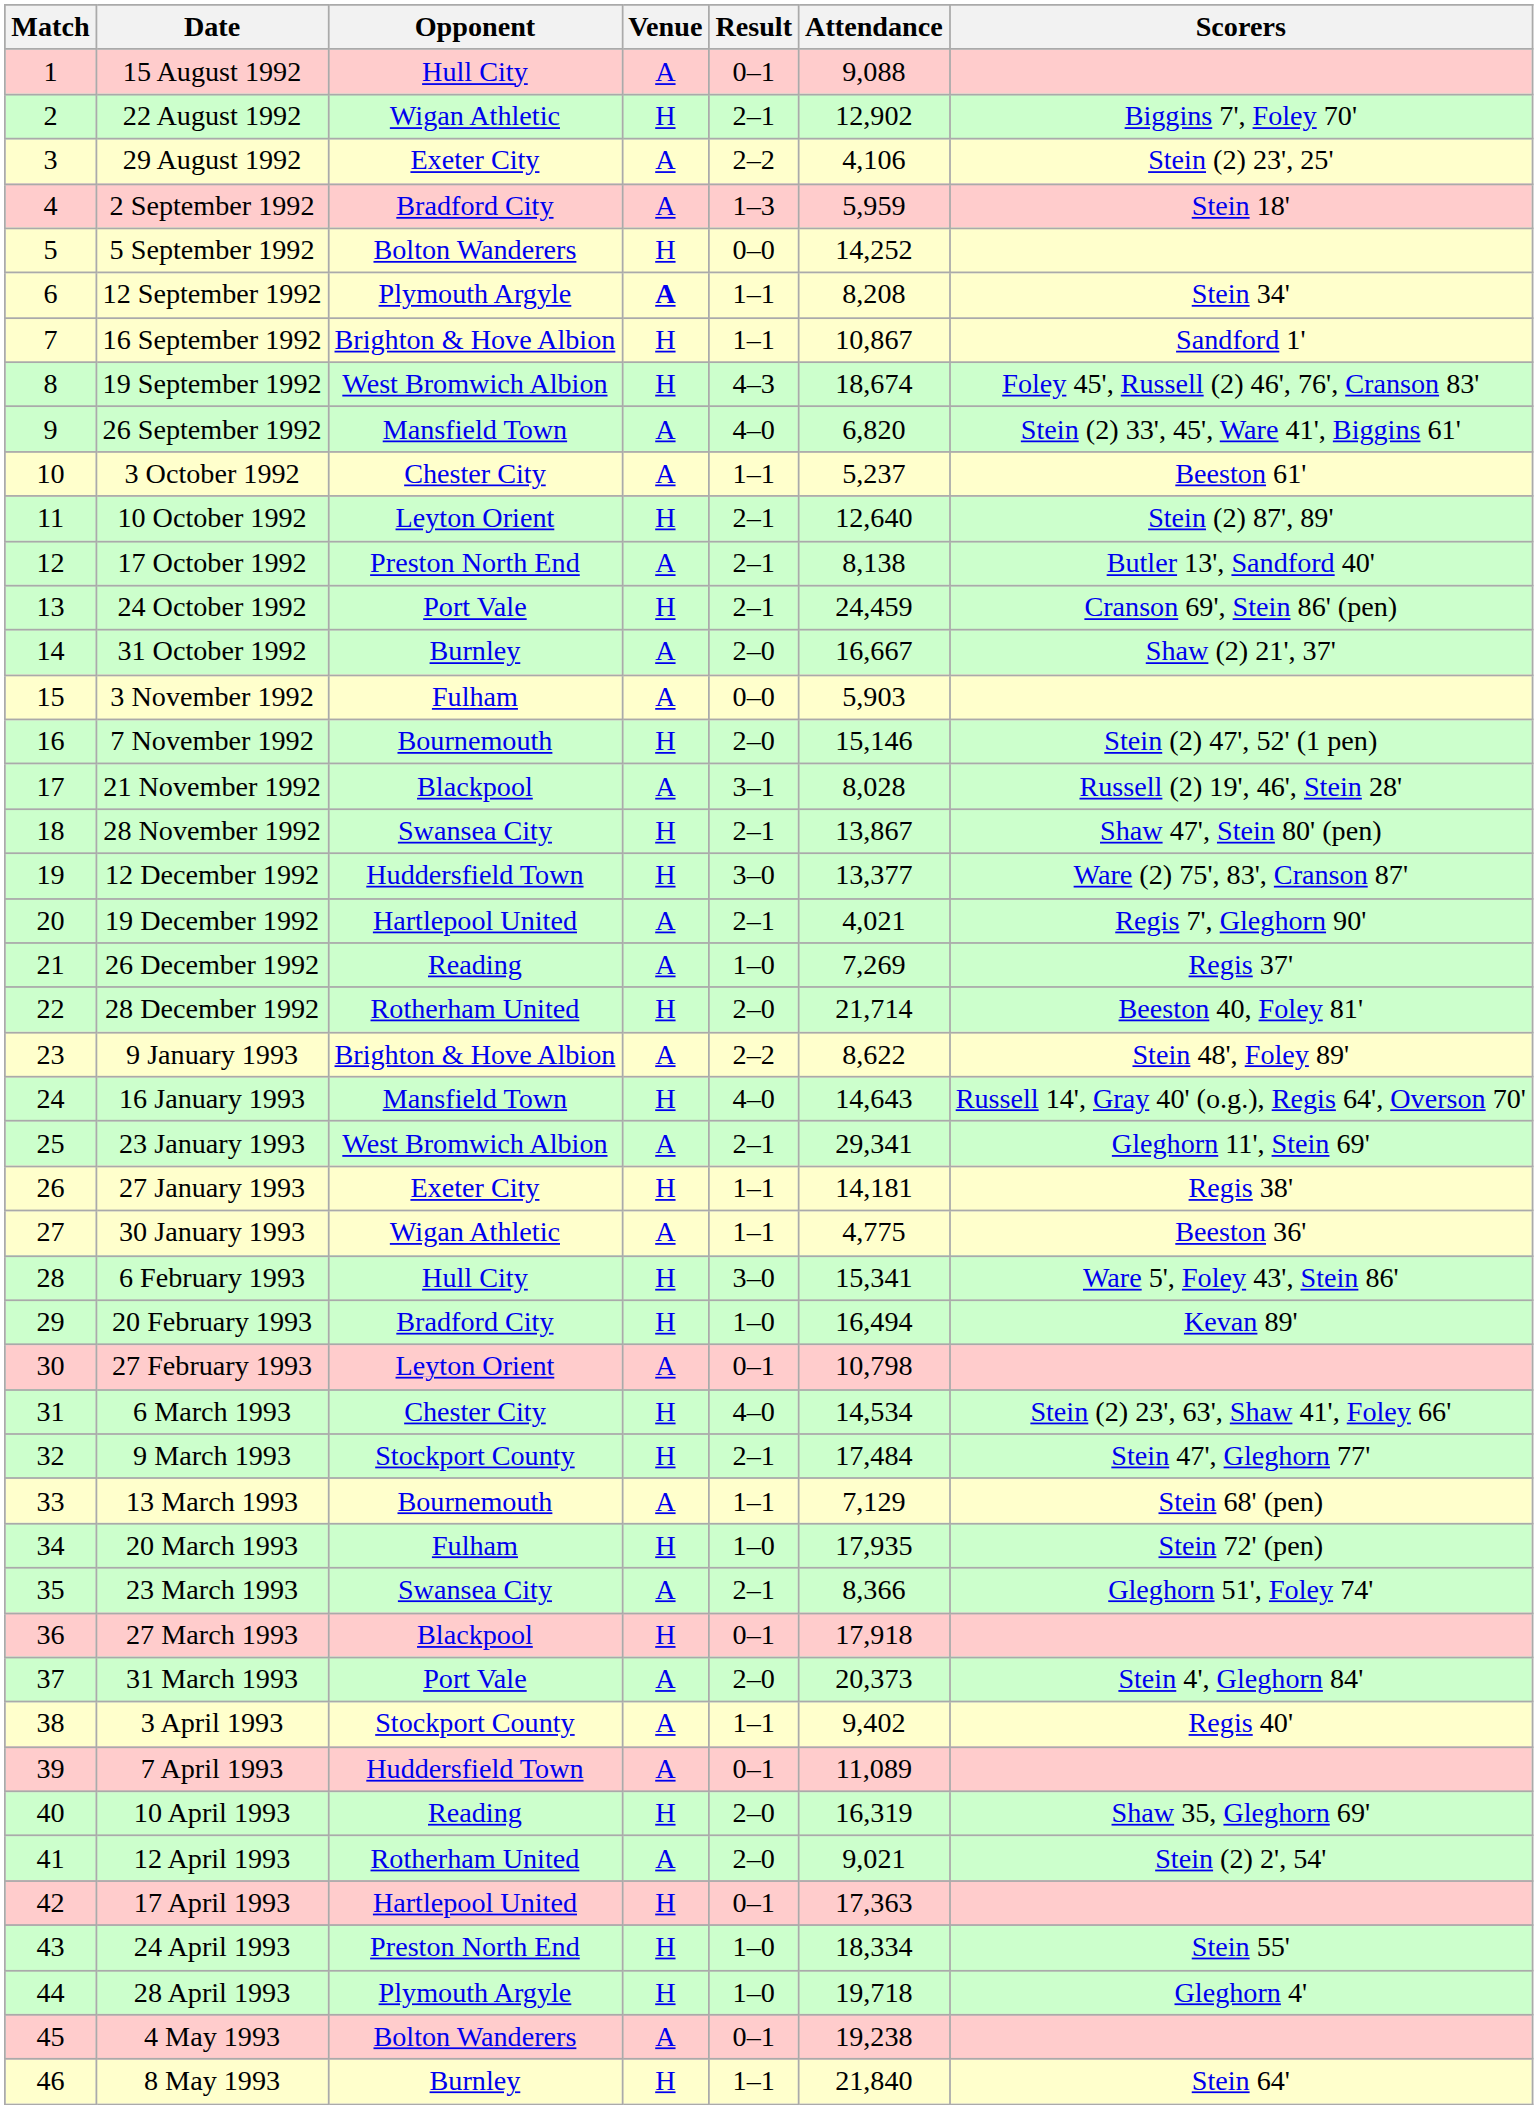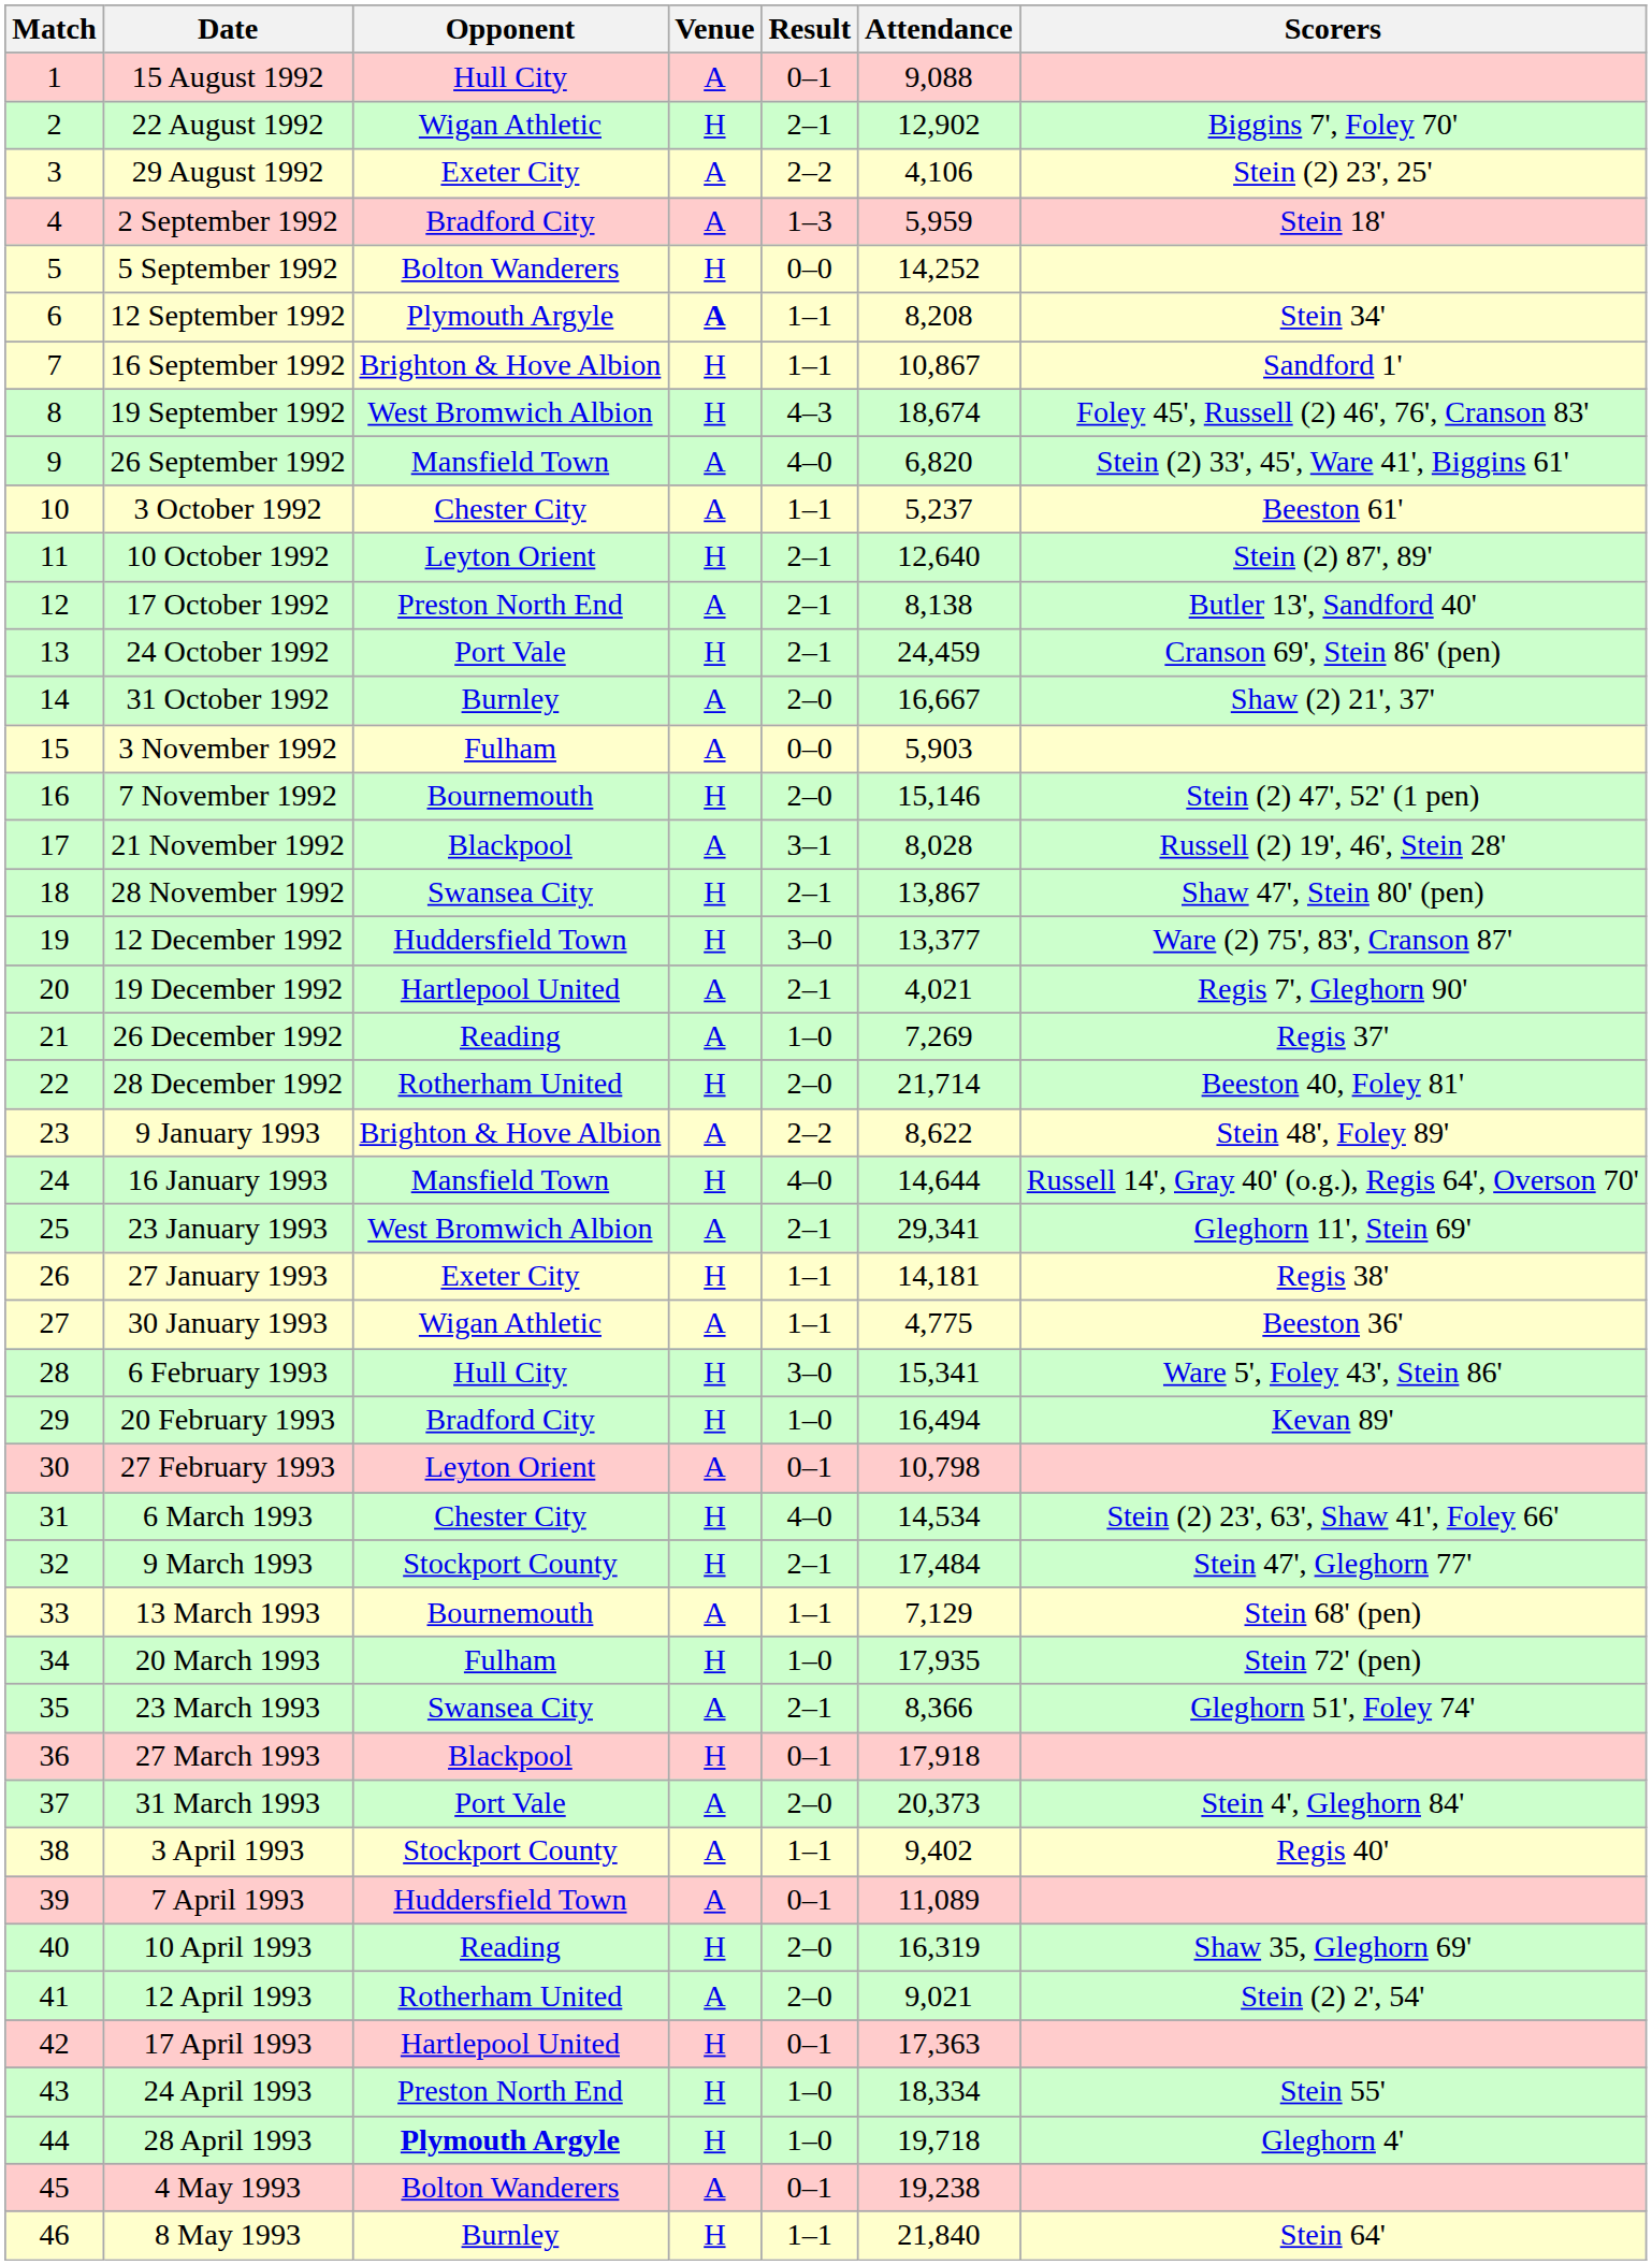 <table class="wikitable" style="font-size:100%; text-align:center">
 <tr>
 <th>Match</th>
 <th>Date</th>
 <th>Opponent</th>
 <th>Venue</th>
 <th>Result</th>
 <th>Attendance</th>
 <th>Scorers</th>
 </tr>
 <tr style="background-color: #FFCCCC;">
 <td>1</td>
 <td>15 August 1992</td>
 <td><a href='#'>Hull City</a></td>
 <td><a href='#'>A</a></td>
 <td>0–1</td>
 <td>9,088</td>
 <td></td>
 </tr>
 <tr style="background-color: #CCFFCC;">
 <td>2</td>
 <td>22 August 1992</td>
 <td><a href='#'>Wigan Athletic</a></td>
 <td><a href='#'>H</a></td>
 <td>2–1</td>
 <td>12,902</td>
 <td><a href='#'>Biggins</a> 7', <a href='#'>Foley</a> 70'</td>
 </tr>
 <tr style="background-color: #FFFFCC;">
 <td>3</td>
 <td>29 August 1992</td>
 <td><a href='#'>Exeter City</a></td>
 <td><a href='#'>A</a></td>
 <td>2–2</td>
 <td>4,106</td>
 <td><a href='#'>Stein</a> (2) 23', 25'</td>
 </tr>
 <tr style="background-color: #FFCCCC;">
 <td>4</td>
 <td>2 September 1992</td>
 <td><a href='#'>Bradford City</a></td>
 <td><a href='#'>A</a></td>
 <td>1–3</td>
 <td>5,959</td>
 <td><a href='#'>Stein</a> 18'</td>
 </tr>
 <tr style="background-color: #FFFFCC;">
 <td>5</td>
 <td>5 September 1992</td>
 <td><a href='#'>Bolton Wanderers</a></td>
 <td><a href='#'>H</a></td>
 <td>0–0</td>
 <td>14,252</td>
 <td></td>
 </tr>
 <tr style="background-color: #FFFFCC;">
 <td>6</td>
 <td>12 September 1992</td>
 <td><a href='#'>Plymouth Argyle</a></td>
 <td><strong><a href='#'>A</a></strong></td>
 <td>1–1</td>
 <td>8,208</td>
 <td><a href='#'>Stein</a> 34'</td>
 </tr>
 <tr style="background-color: #FFFFCC;">
 <td>7</td>
 <td>16 September 1992</td>
 <td><a href='#'>Brighton & Hove Albion</a></td>
 <td><a href='#'>H</a></td>
 <td>1–1</td>
 <td>10,867</td>
 <td><a href='#'>Sandford</a> 1'</td>
 </tr>
 <tr style="background-color: #CCFFCC;">
 <td>8</td>
 <td>19 September 1992</td>
 <td><a href='#'>West Bromwich Albion</a></td>
 <td><a href='#'>H</a></td>
 <td>4–3</td>
 <td>18,674</td>
 <td><a href='#'>Foley</a> 45', <a href='#'>Russell</a> (2) 46', 76', <a href='#'>Cranson</a> 83'</td>
 </tr>
 <tr style="background-color: #CCFFCC;">
 <td>9</td>
 <td>26 September 1992</td>
 <td><a href='#'>Mansfield Town</a></td>
 <td><a href='#'>A</a></td>
 <td>4–0</td>
 <td>6,820</td>
 <td><a href='#'>Stein</a> (2) 33', 45', <a href='#'>Ware</a> 41', <a href='#'>Biggins</a> 61'</td>
 </tr>
 <tr style="background-color: #FFFFCC;">
 <td>10</td>
 <td>3 October 1992</td>
 <td><a href='#'>Chester City</a></td>
 <td><a href='#'>A</a></td>
 <td>1–1</td>
 <td>5,237</td>
 <td><a href='#'>Beeston</a> 61'</td>
 </tr>
 <tr style="background-color: #CCFFCC;">
 <td>11</td>
 <td>10 October 1992</td>
 <td><a href='#'>Leyton Orient</a></td>
 <td><a href='#'>H</a></td>
 <td>2–1</td>
 <td>12,640</td>
 <td><a href='#'>Stein</a> (2) 87', 89'</td>
 </tr>
 <tr style="background-color: #CCFFCC;">
 <td>12</td>
 <td>17 October 1992</td>
 <td><a href='#'>Preston North End</a></td>
 <td><a href='#'>A</a></td>
 <td>2–1</td>
 <td>8,138</td>
 <td><a href='#'>Butler</a> 13', <a href='#'>Sandford</a> 40'</td>
 </tr>
 <tr style="background-color: #CCFFCC;">
 <td>13</td>
 <td>24 October 1992</td>
 <td><a href='#'>Port Vale</a></td>
 <td><a href='#'>H</a></td>
 <td>2–1</td>
 <td>24,459</td>
 <td><a href='#'>Cranson</a> 69', <a href='#'>Stein</a> 86' (pen)</td>
 </tr>
 <tr style="background-color: #CCFFCC;">
 <td>14</td>
 <td>31 October 1992</td>
 <td><a href='#'>Burnley</a></td>
 <td><a href='#'>A</a></td>
 <td>2–0</td>
 <td>16,667</td>
 <td><a href='#'>Shaw</a> (2) 21', 37'</td>
 </tr>
 <tr style="background-color: #FFFFCC;">
 <td>15</td>
 <td>3 November 1992</td>
 <td><a href='#'>Fulham</a></td>
 <td><a href='#'>A</a></td>
 <td>0–0</td>
 <td>5,903</td>
 <td></td>
 </tr>
 <tr style="background-color: #CCFFCC;">
 <td>16</td>
 <td>7 November 1992</td>
 <td><a href='#'>Bournemouth</a></td>
 <td><a href='#'>H</a></td>
 <td>2–0</td>
 <td>15,146</td>
 <td><a href='#'>Stein</a> (2) 47', 52' (1 pen)</td>
 </tr>
 <tr style="background-color: #CCFFCC;">
 <td>17</td>
 <td>21 November 1992</td>
 <td><a href='#'>Blackpool</a></td>
 <td><a href='#'>A</a></td>
 <td>3–1</td>
 <td>8,028</td>
 <td><a href='#'>Russell</a> (2) 19', 46', <a href='#'>Stein</a> 28'</td>
 </tr>
 <tr style="background-color: #CCFFCC;">
 <td>18</td>
 <td>28 November 1992</td>
 <td><a href='#'>Swansea City</a></td>
 <td><a href='#'>H</a></td>
 <td>2–1</td>
 <td>13,867</td>
 <td><a href='#'>Shaw</a> 47', <a href='#'>Stein</a> 80' (pen)</td>
 </tr>
 <tr style="background-color: #CCFFCC;">
 <td>19</td>
 <td>12 December 1992</td>
 <td><a href='#'>Huddersfield Town</a></td>
 <td><a href='#'>H</a></td>
 <td>3–0</td>
 <td>13,377</td>
 <td><a href='#'>Ware</a> (2) 75', 83', <a href='#'>Cranson</a> 87'</td>
 </tr>
 <tr style="background-color: #CCFFCC;">
 <td>20</td>
 <td>19 December 1992</td>
 <td><a href='#'>Hartlepool United</a></td>
 <td><a href='#'>A</a></td>
 <td>2–1</td>
 <td>4,021</td>
 <td><a href='#'>Regis</a> 7', <a href='#'>Gleghorn</a> 90'</td>
 </tr>
 <tr style="background-color: #CCFFCC;">
 <td>21</td>
 <td>26 December 1992</td>
 <td><a href='#'>Reading</a></td>
 <td><a href='#'>A</a></td>
 <td>1–0</td>
 <td>7,269</td>
 <td><a href='#'>Regis</a> 37'</td>
 </tr>
 <tr style="background-color: #CCFFCC;">
 <td>22</td>
 <td>28 December 1992</td>
 <td><a href='#'>Rotherham United</a></td>
 <td><a href='#'>H</a></td>
 <td>2–0</td>
 <td>21,714</td>
 <td><a href='#'>Beeston</a> 40, <a href='#'>Foley</a> 81'</td>
 </tr>
 <tr style="background-color: #FFFFCC;">
 <td>23</td>
 <td>9 January 1993</td>
 <td><a href='#'>Brighton & Hove Albion</a></td>
 <td><a href='#'>A</a></td>
 <td>2–2</td>
 <td>8,622</td>
 <td><a href='#'>Stein</a> 48', <a href='#'>Foley</a> 89'</td>
 </tr>
 <tr style="background-color: #CCFFCC;">
 <td>24</td>
 <td>16 January 1993</td>
 <td><a href='#'>Mansfield Town</a></td>
 <td><a href='#'>H</a></td>
 <td>4–0</td>
-<td>14,643</td>
+<td>14,644</td>
 <td><a href='#'>Russell</a> 14', <a href='#'>Gray</a> 40' (o.g.), <a href='#'>Regis</a> 64', <a href='#'>Overson</a> 70'</td>
 </tr>
 <tr style="background-color: #CCFFCC;">
 <td>25</td>
 <td>23 January 1993</td>
 <td><a href='#'>West Bromwich Albion</a></td>
 <td><a href='#'>A</a></td>
 <td>2–1</td>
 <td>29,341</td>
 <td><a href='#'>Gleghorn</a> 11', <a href='#'>Stein</a> 69'</td>
 </tr>
 <tr style="background-color: #FFFFCC;">
 <td>26</td>
 <td>27 January 1993</td>
 <td><a href='#'>Exeter City</a></td>
 <td><a href='#'>H</a></td>
 <td>1–1</td>
 <td>14,181</td>
 <td><a href='#'>Regis</a> 38'</td>
 </tr>
 <tr style="background-color: #FFFFCC;">
 <td>27</td>
 <td>30 January 1993</td>
 <td><a href='#'>Wigan Athletic</a></td>
 <td><a href='#'>A</a></td>
 <td>1–1</td>
 <td>4,775</td>
 <td><a href='#'>Beeston</a> 36'</td>
 </tr>
 <tr style="background-color: #CCFFCC;">
 <td>28</td>
 <td>6 February 1993</td>
 <td><a href='#'>Hull City</a></td>
 <td><a href='#'>H</a></td>
 <td>3–0</td>
 <td>15,341</td>
 <td><a href='#'>Ware</a> 5', <a href='#'>Foley</a> 43', <a href='#'>Stein</a> 86'</td>
 </tr>
 <tr style="background-color: #CCFFCC;">
 <td>29</td>
 <td>20 February 1993</td>
 <td><a href='#'>Bradford City</a></td>
 <td><a href='#'>H</a></td>
 <td>1–0</td>
 <td>16,494</td>
 <td><a href='#'>Kevan</a> 89'</td>
 </tr>
 <tr style="background-color: #FFCCCC;">
 <td>30</td>
 <td>27 February 1993</td>
 <td><a href='#'>Leyton Orient</a></td>
 <td><a href='#'>A</a></td>
 <td>0–1</td>
 <td>10,798</td>
 <td></td>
 </tr>
 <tr style="background-color: #CCFFCC;">
 <td>31</td>
 <td>6 March 1993</td>
 <td><a href='#'>Chester City</a></td>
 <td><a href='#'>H</a></td>
 <td>4–0</td>
 <td>14,534</td>
 <td><a href='#'>Stein</a> (2) 23', 63', <a href='#'>Shaw</a> 41', <a href='#'>Foley</a> 66'</td>
 </tr>
 <tr style="background-color: #CCFFCC;">
 <td>32</td>
 <td>9 March 1993</td>
 <td><a href='#'>Stockport County</a></td>
 <td><a href='#'>H</a></td>
 <td>2–1</td>
 <td>17,484</td>
 <td><a href='#'>Stein</a> 47', <a href='#'>Gleghorn</a> 77'</td>
 </tr>
 <tr style="background-color: #FFFFCC;">
 <td>33</td>
 <td>13 March 1993</td>
 <td><a href='#'>Bournemouth</a></td>
 <td><a href='#'>A</a></td>
 <td>1–1</td>
 <td>7,129</td>
 <td><a href='#'>Stein</a> 68' (pen)</td>
 </tr>
 <tr style="background-color: #CCFFCC;">
 <td>34</td>
 <td>20 March 1993</td>
 <td><a href='#'>Fulham</a></td>
 <td><a href='#'>H</a></td>
 <td>1–0</td>
 <td>17,935</td>
 <td><a href='#'>Stein</a> 72' (pen)</td>
 </tr>
 <tr style="background-color: #CCFFCC;">
 <td>35</td>
 <td>23 March 1993</td>
 <td><a href='#'>Swansea City</a></td>
 <td><a href='#'>A</a></td>
 <td>2–1</td>
 <td>8,366</td>
 <td><a href='#'>Gleghorn</a> 51', <a href='#'>Foley</a> 74'</td>
 </tr>
 <tr style="background-color: #FFCCCC;">
 <td>36</td>
 <td>27 March 1993</td>
 <td><a href='#'>Blackpool</a></td>
 <td><a href='#'>H</a></td>
 <td>0–1</td>
 <td>17,918</td>
 <td></td>
 </tr>
 <tr style="background-color: #CCFFCC;">
 <td>37</td>
 <td>31 March 1993</td>
 <td><a href='#'>Port Vale</a></td>
 <td><a href='#'>A</a></td>
 <td>2–0</td>
 <td>20,373</td>
 <td><a href='#'>Stein</a> 4', <a href='#'>Gleghorn</a> 84'</td>
 </tr>
 <tr style="background-color: #FFFFCC;">
 <td>38</td>
 <td>3 April 1993</td>
 <td><a href='#'>Stockport County</a></td>
 <td><a href='#'>A</a></td>
 <td>1–1</td>
 <td>9,402</td>
 <td><a href='#'>Regis</a> 40'</td>
 </tr>
 <tr style="background-color: #FFCCCC;">
 <td>39</td>
 <td>7 April 1993</td>
 <td><a href='#'>Huddersfield Town</a></td>
 <td><a href='#'>A</a></td>
 <td>0–1</td>
 <td>11,089</td>
 <td></td>
 </tr>
 <tr style="background-color: #CCFFCC;">
 <td>40</td>
 <td>10 April 1993</td>
 <td><a href='#'>Reading</a></td>
 <td><a href='#'>H</a></td>
 <td>2–0</td>
 <td>16,319</td>
 <td><a href='#'>Shaw</a> 35, <a href='#'>Gleghorn</a> 69'</td>
 </tr>
 <tr style="background-color: #CCFFCC;">
 <td>41</td>
 <td>12 April 1993</td>
 <td><a href='#'>Rotherham United</a></td>
 <td><a href='#'>A</a></td>
 <td>2–0</td>
 <td>9,021</td>
 <td><a href='#'>Stein</a> (2) 2', 54'</td>
 </tr>
 <tr style="background-color: #FFCCCC;">
 <td>42</td>
 <td>17 April 1993</td>
 <td><a href='#'>Hartlepool United</a></td>
 <td><a href='#'>H</a></td>
 <td>0–1</td>
 <td>17,363</td>
 <td></td>
 </tr>
 <tr style="background-color: #CCFFCC;">
 <td>43</td>
 <td>24 April 1993</td>
 <td><a href='#'>Preston North End</a></td>
 <td><a href='#'>H</a></td>
 <td>1–0</td>
 <td>18,334</td>
 <td><a href='#'>Stein</a> 55'</td>
 </tr>
 <tr style="background-color: #CCFFCC;">
 <td>44</td>
 <td>28 April 1993</td>
-<td><a href='#'>Plymouth Argyle</a></td>
+<td><strong><a href='#'>Plymouth Argyle</a></strong></td>
 <td><a href='#'>H</a></td>
 <td>1–0</td>
 <td>19,718</td>
 <td><a href='#'>Gleghorn</a> 4'</td>
 </tr>
 <tr style="background-color: #FFCCCC;">
 <td>45</td>
 <td>4 May 1993</td>
 <td><a href='#'>Bolton Wanderers</a></td>
 <td><a href='#'>A</a></td>
 <td>0–1</td>
 <td>19,238</td>
 <td></td>
 </tr>
 <tr style="background-color: #FFFFCC;">
 <td>46</td>
 <td>8 May 1993</td>
 <td><a href='#'>Burnley</a></td>
 <td><a href='#'>H</a></td>
 <td>1–1</td>
 <td>21,840</td>
 <td><a href='#'>Stein</a> 64'</td>
 </tr>
 </table>
